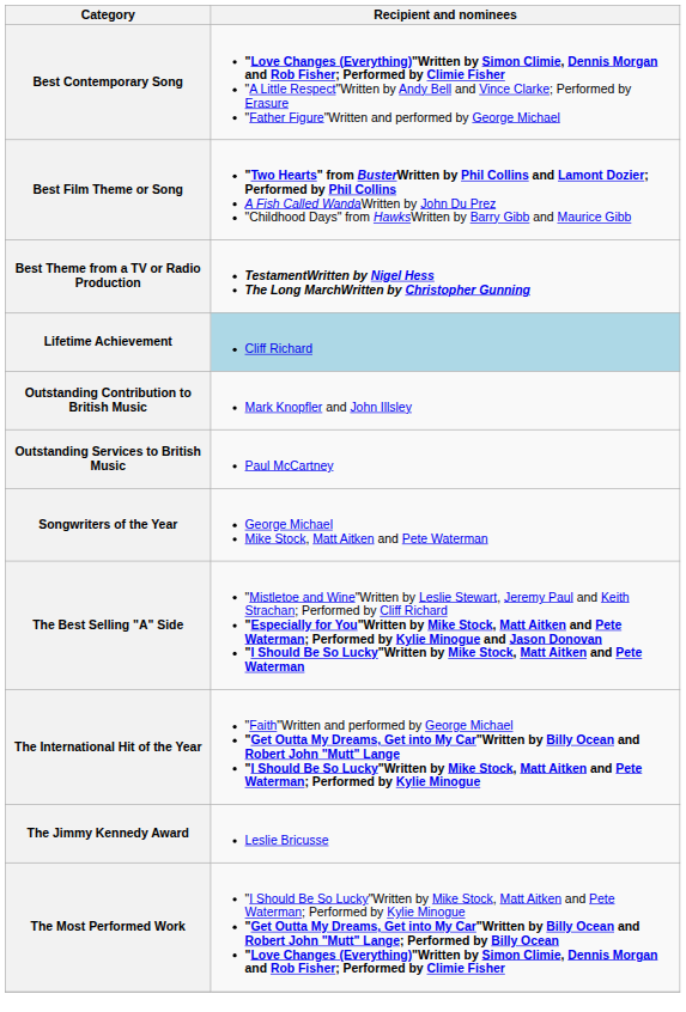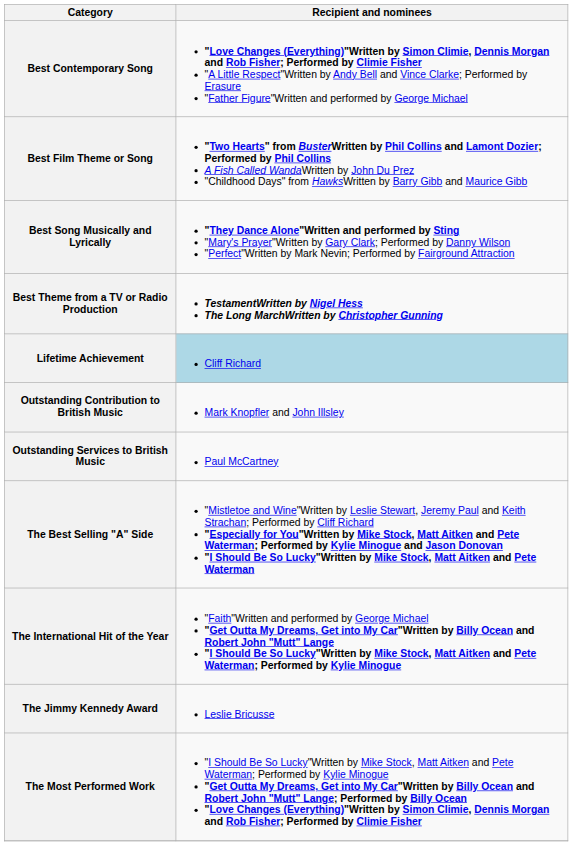 <table class="wikitable">
 <tr>
 <th width="25%">Category</th>
 <th width="57%">Recipient and nominees</th>
 </tr>
 <tr>
 <th scope="row">Best Contemporary Song</th>
 <td><br><ul><li><strong>"<a href='#'>Love Changes (Everything)</a>"Written by <a href='#'>Simon Climie</a>, <a href='#'>Dennis Morgan</a> and <a href='#'>Rob Fisher</a>; Performed by <a href='#'>Climie Fisher</a></strong></li><li>"<a href='#'>A Little Respect</a>"Written by <a href='#'>Andy Bell</a> and <a href='#'>Vince Clarke</a>; Performed by <a href='#'>Erasure</a></li><li>"<a href='#'>Father Figure</a>"Written and performed by <a href='#'>George Michael</a></li></ul></td>
 </tr>
 <tr>
 <th scope="row">Best Film Theme or Song</th>
 <td><br><ul><li><strong>"<a href='#'>Two Hearts</a>" from <em><a href='#'>Buster</a></em>Written by <a href='#'>Phil Collins</a> and <a href='#'>Lamont Dozier</a>; Performed by <a href='#'>Phil Collins</a></strong></li><li><em><a href='#'>A Fish Called Wanda</a></em>Written by <a href='#'>John Du Prez</a></li><li>"Childhood Days" from <em><a href='#'>Hawks</a></em>Written by <a href='#'>Barry Gibb</a> and <a href='#'>Maurice Gibb</a></li></ul></td>
+</tr>
+<tr>
+<th scope="row">Best  Song Musically and Lyrically</th>
+<td><br><ul><li><strong>"<a href='#'>They Dance Alone</a>"Written and performed by <a href='#'>Sting</a></strong></li><li>"<a href='#'>Mary's Prayer</a>"Written by <a href='#'>Gary Clark</a>; Performed by <a href='#'>Danny Wilson</a></li><li>"<a href='#'>Perfect</a>"Written by Mark Nevin; Performed by <a href='#'>Fairground Attraction</a></li></ul></td>
 </tr>
 <tr>
 <th scope="row">Best Theme from a TV or Radio Production</th>
 <td><br><ul><li><strong><em>Testament<em>Written by <a href='#'>Nigel Hess</a><strong></li><li></em>The Long March<em>Written by <a href='#'>Christopher Gunning</a></li></ul></td>
 </tr>
 <tr>
 <th scope="row">Lifetime Achievement</th>
 <td style="background: lightblue;"><br><ul><li></strong><a href='#'>Cliff Richard</a><strong></li></ul></td>
 </tr>
 <tr>
 <th scope="row">Outstanding Contribution to British Music</th>
 <td><br><ul><li></strong><a href='#'>Mark Knopfler</a> and <a href='#'>John Illsley</a><strong></li></ul></td>
 </tr>
 <tr>
 <th scope="row">Outstanding Services to British Music</th>
 <td><br><ul><li></strong><a href='#'>Paul McCartney</a><strong></li></ul></td>
-</tr>
-<tr>
-<th scope="row">Songwriters of the Year</th>
-<td><br><ul><li></strong><a href='#'>George Michael</a><strong></li><li></strong><a href='#'>Mike Stock</a>, <a href='#'>Matt Aitken</a> and <a href='#'>Pete Waterman</a><strong></li></ul></td>
 </tr>
 <tr>
 <th scope="row">The Best Selling "A" Side</th>
 <td><br><ul><li></strong>"<a href='#'>Mistletoe and Wine</a>"Written by <a href='#'>Leslie Stewart</a>, <a href='#'>Jeremy Paul</a> and <a href='#'>Keith Strachan</a>; Performed by <a href='#'>Cliff Richard</a><strong></li><li>"<a href='#'>Especially for You</a>"Written by <a href='#'>Mike Stock</a>, <a href='#'>Matt Aitken</a> and <a href='#'>Pete Waterman</a>; Performed by <a href='#'>Kylie Minogue</a> and <a href='#'>Jason Donovan</a></li><li>"<a href='#'>I Should Be So Lucky</a>"Written by <a href='#'>Mike Stock</a>, <a href='#'>Matt Aitken</a> and <a href='#'>Pete Waterman</a></li></ul></td>
 </tr>
 <tr>
 <th scope="row">The International Hit of the Year</th>
 <td><br><ul><li></strong>"<a href='#'>Faith</a>"Written and performed  by <a href='#'>George Michael</a><strong></li><li>"<a href='#'>Get Outta My Dreams, Get into My Car</a>"Written by <a href='#'>Billy Ocean</a> and <a href='#'>Robert John "Mutt" Lange</a></li><li>"<a href='#'>I Should Be So Lucky</a>"Written by <a href='#'>Mike Stock</a>, <a href='#'>Matt Aitken</a> and <a href='#'>Pete Waterman</a>; Performed by <a href='#'>Kylie Minogue</a></li></ul></td>
 </tr>
 <tr>
 <th scope="row">The Jimmy Kennedy Award</th>
 <td><br><ul><li></strong><a href='#'>Leslie Bricusse</a><strong></li></ul></td>
 </tr>
 <tr>
 <th scope="row">The Most Performed Work</th>
 <td><br><ul><li></strong>"<a href='#'>I Should Be So Lucky</a>"Written by <a href='#'>Mike Stock</a>, <a href='#'>Matt Aitken</a> and <a href='#'>Pete Waterman</a>; Performed by <a href='#'>Kylie Minogue</a><strong></li><li>"<a href='#'>Get Outta My Dreams, Get into My Car</a>"Written by <a href='#'>Billy Ocean</a> and <a href='#'>Robert John "Mutt" Lange</a>; Performed by <a href='#'>Billy Ocean</a></li><li>"<a href='#'>Love Changes (Everything)</a>"Written by <a href='#'>Simon Climie</a>, <a href='#'>Dennis Morgan</a> and <a href='#'>Rob Fisher</a>; Performed by <a href='#'>Climie Fisher</a></li></ul></td>
 </tr>
 <tr>
 </tr>
 </table>
